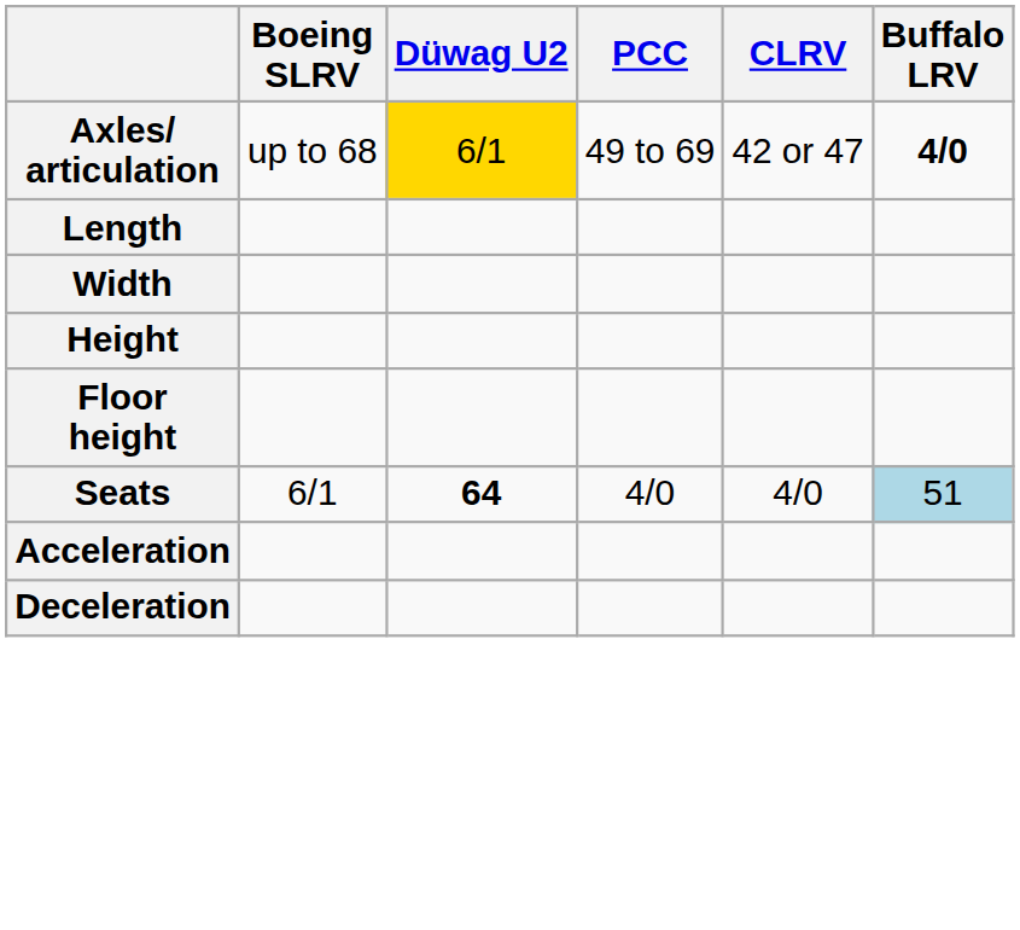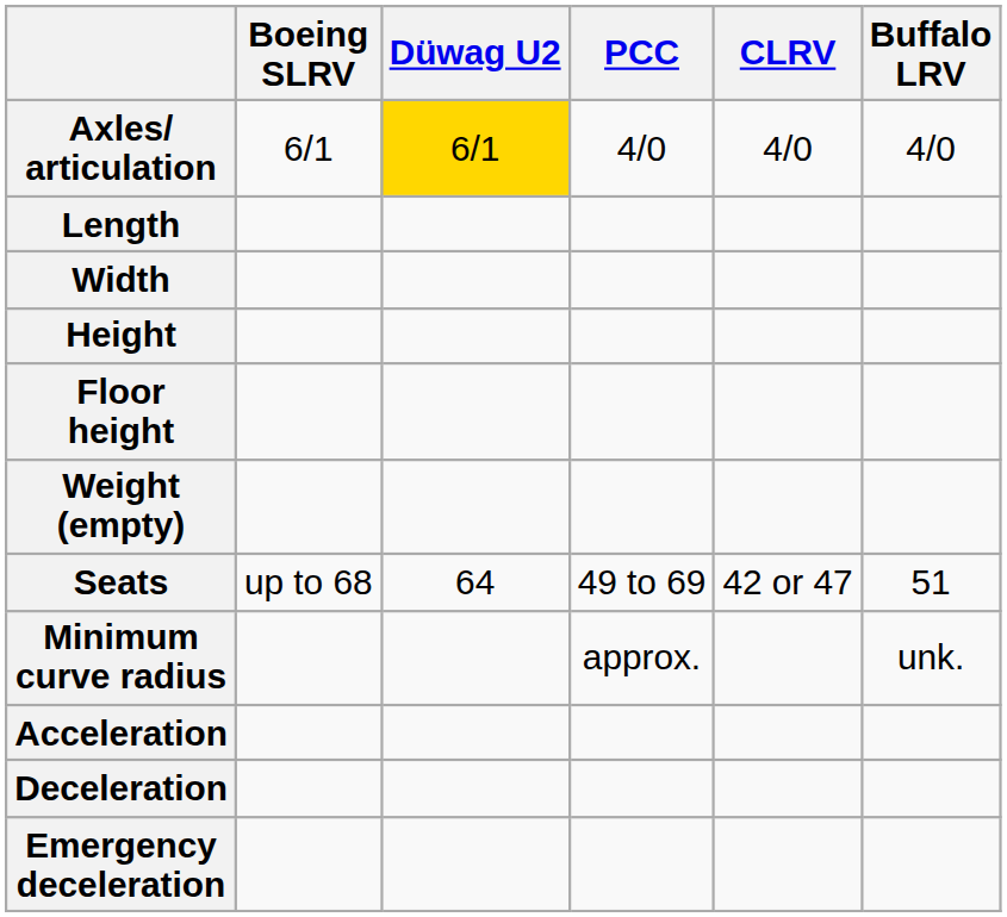 <table class="wikitable floatright" style="font-size:85%;text-align:center;width=35em">
 <tr>
 <th> </th>
 <th>Boeing<br>SLRV</th>
 <th><a href='#'>Düwag U2</a></th>
 <th><a href='#'>PCC</a></th>
 <th><a href='#'>CLRV</a></th>
 <th>Buffalo<br>LRV</th>
 </tr>
 <tr>
 <th>Axles/<br>articulation</th>
-<td>up to 68</td>
+<td>6/1</td>
 <td style="background: gold;">6/1</td>
-<td>49 to 69</td>
-<td>42 or 47</td>
-<td><strong>4/0</strong></td>
+<td>4/0</td>
+<td>4/0</td>
+<td>4/0</td>
 </tr>
 <tr>
 <th>Length</th>
 <td></td>
 <td></td>
 <td></td>
 <td></td>
 <td></td>
 </tr>
 <tr>
 <th>Width</th>
 <td></td>
 <td></td>
 <td></td>
 <td></td>
 <td></td>
 </tr>
 <tr>
 <th>Height</th>
 <td></td>
 <td></td>
 <td></td>
 <td></td>
 <td></td>
 </tr>
 <tr>
 <th>Floor<br>height</th>
 <td></td>
 <td></td>
 <td></td>
 <td></td>
 <td></td>
 </tr>
 <tr>
+<th>Weight<br>(empty)</th>
+<td></td>
+<td></td>
+<td></td>
+<td></td>
+<td></td>
+</tr>
+<tr>
 <th>Seats</th>
-<td>6/1</td>
-<td><strong>64</strong></td>
-<td>4/0</td>
-<td>4/0</td>
-<td style="background: lightblue;">51</td>
+<td>up to 68</td>
+<td>64</td>
+<td>49 to 69</td>
+<td>42 or 47</td>
+<td>51</td>
+</tr>
+<tr>
+<th>Minimum<br>curve radius</th>
+<td></td>
+<td></td>
+<td>approx. </td>
+<td></td>
+<td>unk.</td>
 </tr>
 <tr>
 <th>Acceleration</th>
 <td></td>
 <td></td>
 <td></td>
 <td></td>
 <td></td>
 </tr>
 <tr>
 <th>Deceleration</th>
 <td></td>
 <td></td>
 <td></td>
 <td></td>
 <td></td>
 </tr>
+<tr>
+<th>Emergency<br>deceleration</th>
+<td></td>
+<td></td>
+<td></td>
+<td></td>
+<td></td>
+</tr>
 </table>
